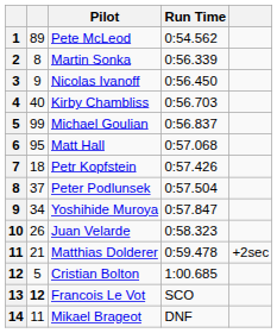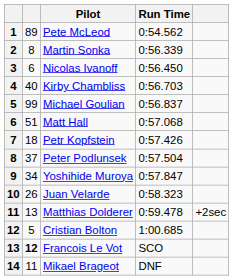 <table class="wikitable" style="font-size: 95%;">
 <tr>
 <th></th>
 <th></th>
 <th>Pilot</th>
 <th>Run Time</th>
 <th></th>
 </tr>
 <tr>
 <th>1</th>
 <td style="text-align: center;">89</td>
 <td> <a href='#'>Pete McLeod</a></td>
 <td>0:54.562</td>
 <td></td>
 </tr>
 <tr>
 <th>2</th>
 <td style="text-align: center;">8</td>
 <td> <a href='#'>Martin Sonka</a></td>
 <td>0:56.339</td>
 <td></td>
 </tr>
 <tr>
 <th>3</th>
-<td style="text-align: center;">9</td>
+<td style="text-align: center;">6</td>
 <td> <a href='#'>Nicolas Ivanoff</a></td>
 <td>0:56.450</td>
 <td></td>
 </tr>
 <tr>
 <th>4</th>
 <td style="text-align: center;">40</td>
 <td> <a href='#'>Kirby Chambliss</a></td>
 <td>0:56.703</td>
 <td></td>
 </tr>
 <tr>
 <th>5</th>
 <td style="text-align: center;">99</td>
 <td> <a href='#'>Michael Goulian</a></td>
 <td>0:56.837</td>
 <td></td>
 </tr>
 <tr>
 <th>6</th>
-<td style="text-align: center;">95</td>
+<td style="text-align: center;">51</td>
 <td> <a href='#'>Matt Hall</a></td>
 <td>0:57.068</td>
 <td></td>
 </tr>
 <tr>
 <th>7</th>
 <td style="text-align: center;">18</td>
 <td> <a href='#'>Petr Kopfstein</a></td>
 <td>0:57.426</td>
 <td></td>
 </tr>
 <tr>
 <th>8</th>
 <td style="text-align: center;">37</td>
 <td> <a href='#'>Peter Podlunsek</a></td>
 <td>0:57.504</td>
 <td></td>
 </tr>
 <tr>
 <th>9</th>
 <td style="text-align: center;">34</td>
 <td> <a href='#'>Yoshihide Muroya</a></td>
 <td>0:57.847</td>
 <td></td>
 </tr>
 <tr>
 <th>10</th>
 <td style="text-align: center;">26</td>
 <td> <a href='#'>Juan Velarde</a></td>
 <td>0:58.323</td>
 <td></td>
 </tr>
 <tr>
 <th>11</th>
-<td style="text-align: center;">21</td>
+<td style="text-align: center;">13</td>
 <td> <a href='#'>Matthias Dolderer</a></td>
 <td>0:59.478</td>
 <td>+2sec</td>
 </tr>
 <tr>
 <th>12</th>
 <td style="text-align: center;">5</td>
 <td> <a href='#'>Cristian Bolton</a></td>
 <td>1:00.685</td>
 <td></td>
 </tr>
 <tr>
 <th>13</th>
 <td style="text-align: center;"><strong>12</strong></td>
 <td> <a href='#'>Francois Le Vot</a></td>
 <td>SCO</td>
 <td></td>
 </tr>
 <tr>
 <th>14</th>
 <td style="text-align: center;">11</td>
 <td> <a href='#'>Mikael Brageot</a></td>
 <td>DNF</td>
 <td></td>
 </tr>
 </table>
